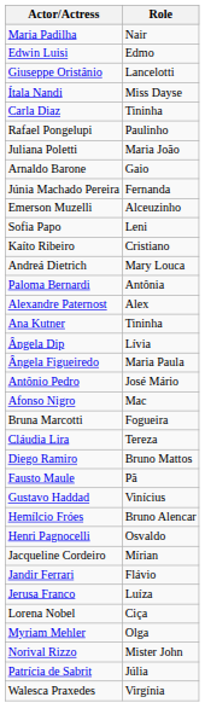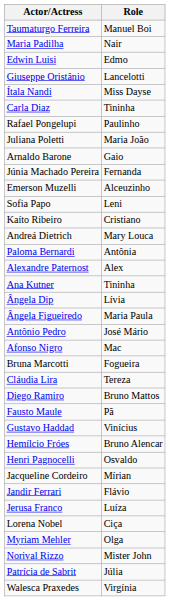 <table class="wikitable soratble">
 <tr bgcolor="#CCCCCC">
 <th>Actor/Actress</th>
 <th>Role</th>
+</tr>
+<tr>
+<td><a href='#'>Taumaturgo Ferreira</a></td>
+<td>Manuel Boi</td>
 </tr>
 <tr>
 <td><a href='#'>Maria Padilha</a></td>
 <td>Nair</td>
 </tr>
 <tr>
 <td><a href='#'>Edwin Luisi</a></td>
 <td>Edmo</td>
 </tr>
 <tr>
 <td><a href='#'>Giuseppe Oristânio</a></td>
 <td>Lancelotti</td>
 </tr>
 <tr>
 <td><a href='#'>Ítala Nandi</a></td>
 <td>Miss Dayse</td>
 </tr>
 <tr>
 <td><a href='#'>Carla Diaz</a></td>
 <td>Tininha</td>
 </tr>
 <tr>
 <td>Rafael Pongelupi</td>
 <td>Paulinho</td>
 </tr>
 <tr>
 <td>Juliana Poletti</td>
 <td>Maria João</td>
 </tr>
 <tr>
 <td>Arnaldo Barone</td>
 <td>Gaio</td>
 </tr>
 <tr>
 <td>Júnia Machado Pereira</td>
 <td>Fernanda</td>
 </tr>
 <tr>
 <td>Emerson Muzelli</td>
 <td>Alceuzinho</td>
 </tr>
 <tr>
 <td>Sofia Papo</td>
 <td>Leni</td>
 </tr>
 <tr>
 <td>Kaíto Ribeiro</td>
 <td>Cristiano</td>
 </tr>
 <tr>
 <td>Andreá Dietrich</td>
 <td>Mary Louca</td>
 </tr>
 <tr>
 <td><a href='#'>Paloma Bernardi</a></td>
 <td>Antônia</td>
 </tr>
 <tr>
 <td><a href='#'>Alexandre Paternost</a></td>
 <td>Alex</td>
 </tr>
 <tr>
 <td><a href='#'>Ana Kutner</a></td>
 <td>Tininha</td>
 </tr>
 <tr>
 <td><a href='#'>Ângela Dip</a></td>
 <td>Lívia</td>
 </tr>
 <tr>
 <td><a href='#'>Ângela Figueiredo</a></td>
 <td>Maria Paula</td>
 </tr>
 <tr>
 <td><a href='#'>Antônio Pedro</a></td>
 <td>José Mário</td>
 </tr>
 <tr>
 <td><a href='#'>Afonso Nigro</a></td>
 <td>Mac</td>
 </tr>
 <tr>
 <td>Bruna Marcotti</td>
 <td>Fogueira</td>
 </tr>
 <tr>
 <td><a href='#'>Cláudia Lira</a></td>
 <td>Tereza</td>
 </tr>
 <tr>
 <td><a href='#'>Diego Ramiro</a></td>
 <td>Bruno Mattos</td>
 </tr>
 <tr>
 <td><a href='#'>Fausto Maule</a></td>
 <td>Pã</td>
 </tr>
 <tr>
 <td><a href='#'>Gustavo Haddad</a></td>
 <td>Vinícius</td>
 </tr>
 <tr>
 <td><a href='#'>Hemílcio Fróes</a></td>
 <td>Bruno Alencar</td>
 </tr>
 <tr>
 <td><a href='#'>Henri Pagnocelli</a></td>
 <td>Osvaldo</td>
 </tr>
 <tr>
 <td>Jacqueline Cordeiro</td>
 <td>Mírian</td>
 </tr>
 <tr>
 <td><a href='#'>Jandir Ferrari</a></td>
 <td>Flávio</td>
 </tr>
 <tr>
 <td><a href='#'>Jerusa Franco</a></td>
 <td>Luíza</td>
 </tr>
 <tr>
 <td>Lorena Nobel</td>
 <td>Ciça</td>
 </tr>
 <tr>
 <td><a href='#'>Myriam Mehler</a></td>
 <td>Olga</td>
 </tr>
 <tr>
 <td><a href='#'>Norival Rizzo</a></td>
 <td>Mister John</td>
 </tr>
 <tr>
 <td><a href='#'>Patrícia de Sabrit</a></td>
 <td>Júlia</td>
 </tr>
 <tr>
 <td>Walesca Praxedes</td>
 <td>Virgínia</td>
 </tr>
 </table>
